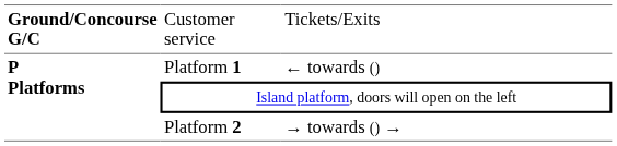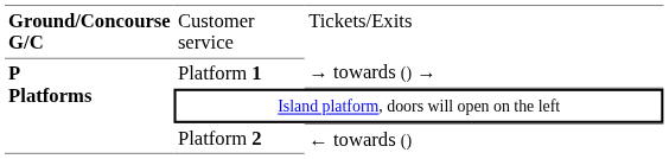 <table table border=0 cellspacing=0 cellpadding=3>
 <tr>
 <td style="border-top:solid 1px gray;" width=50 valign=top><strong>Ground/Concourse<br>G/C</strong></td>
 <td style="border-top:solid 1px gray;" width=100 valign=top>Customer service</td>
 <td style="border-top:solid 1px gray;" width=285 valign=top>Tickets/Exits</td>
 </tr>
 <tr>
 <td style="border-top:solid 1px gray;border-bottom:solid 1px gray;" rowspan=4 valign=top><strong>P<br>Platforms</strong></td>
 </tr>
 <tr>
 <td style="border-top:solid 1px gray;">Platform <span><strong>1</strong></span></td>
-<td style="border-top:solid 1px gray;">←  towards  <small>()</small></td>
+<td style="border-bottom:solid 1px gray;"><span>→</span>  towards  <small>()</small> →</td>
 </tr>
 <tr>
 <td style="border-bottom:solid 2px black;border-top:solid 2px black;border-right:solid 2px black;border-left:solid 2px black;text-align:center;" colspan=2><small><a href='#'>Island platform</a>, doors will open on the left</small></td>
 </tr>
 <tr>
 <td style="border-bottom:solid 1px gray;">Platform <span><strong>2</strong></span></td>
-<td style="border-bottom:solid 1px gray;"><span>→</span>  towards  <small>()</small> →</td>
+<td style="border-top:solid 1px gray;">←  towards  <small>()</small></td>
 </tr>
 </table>
